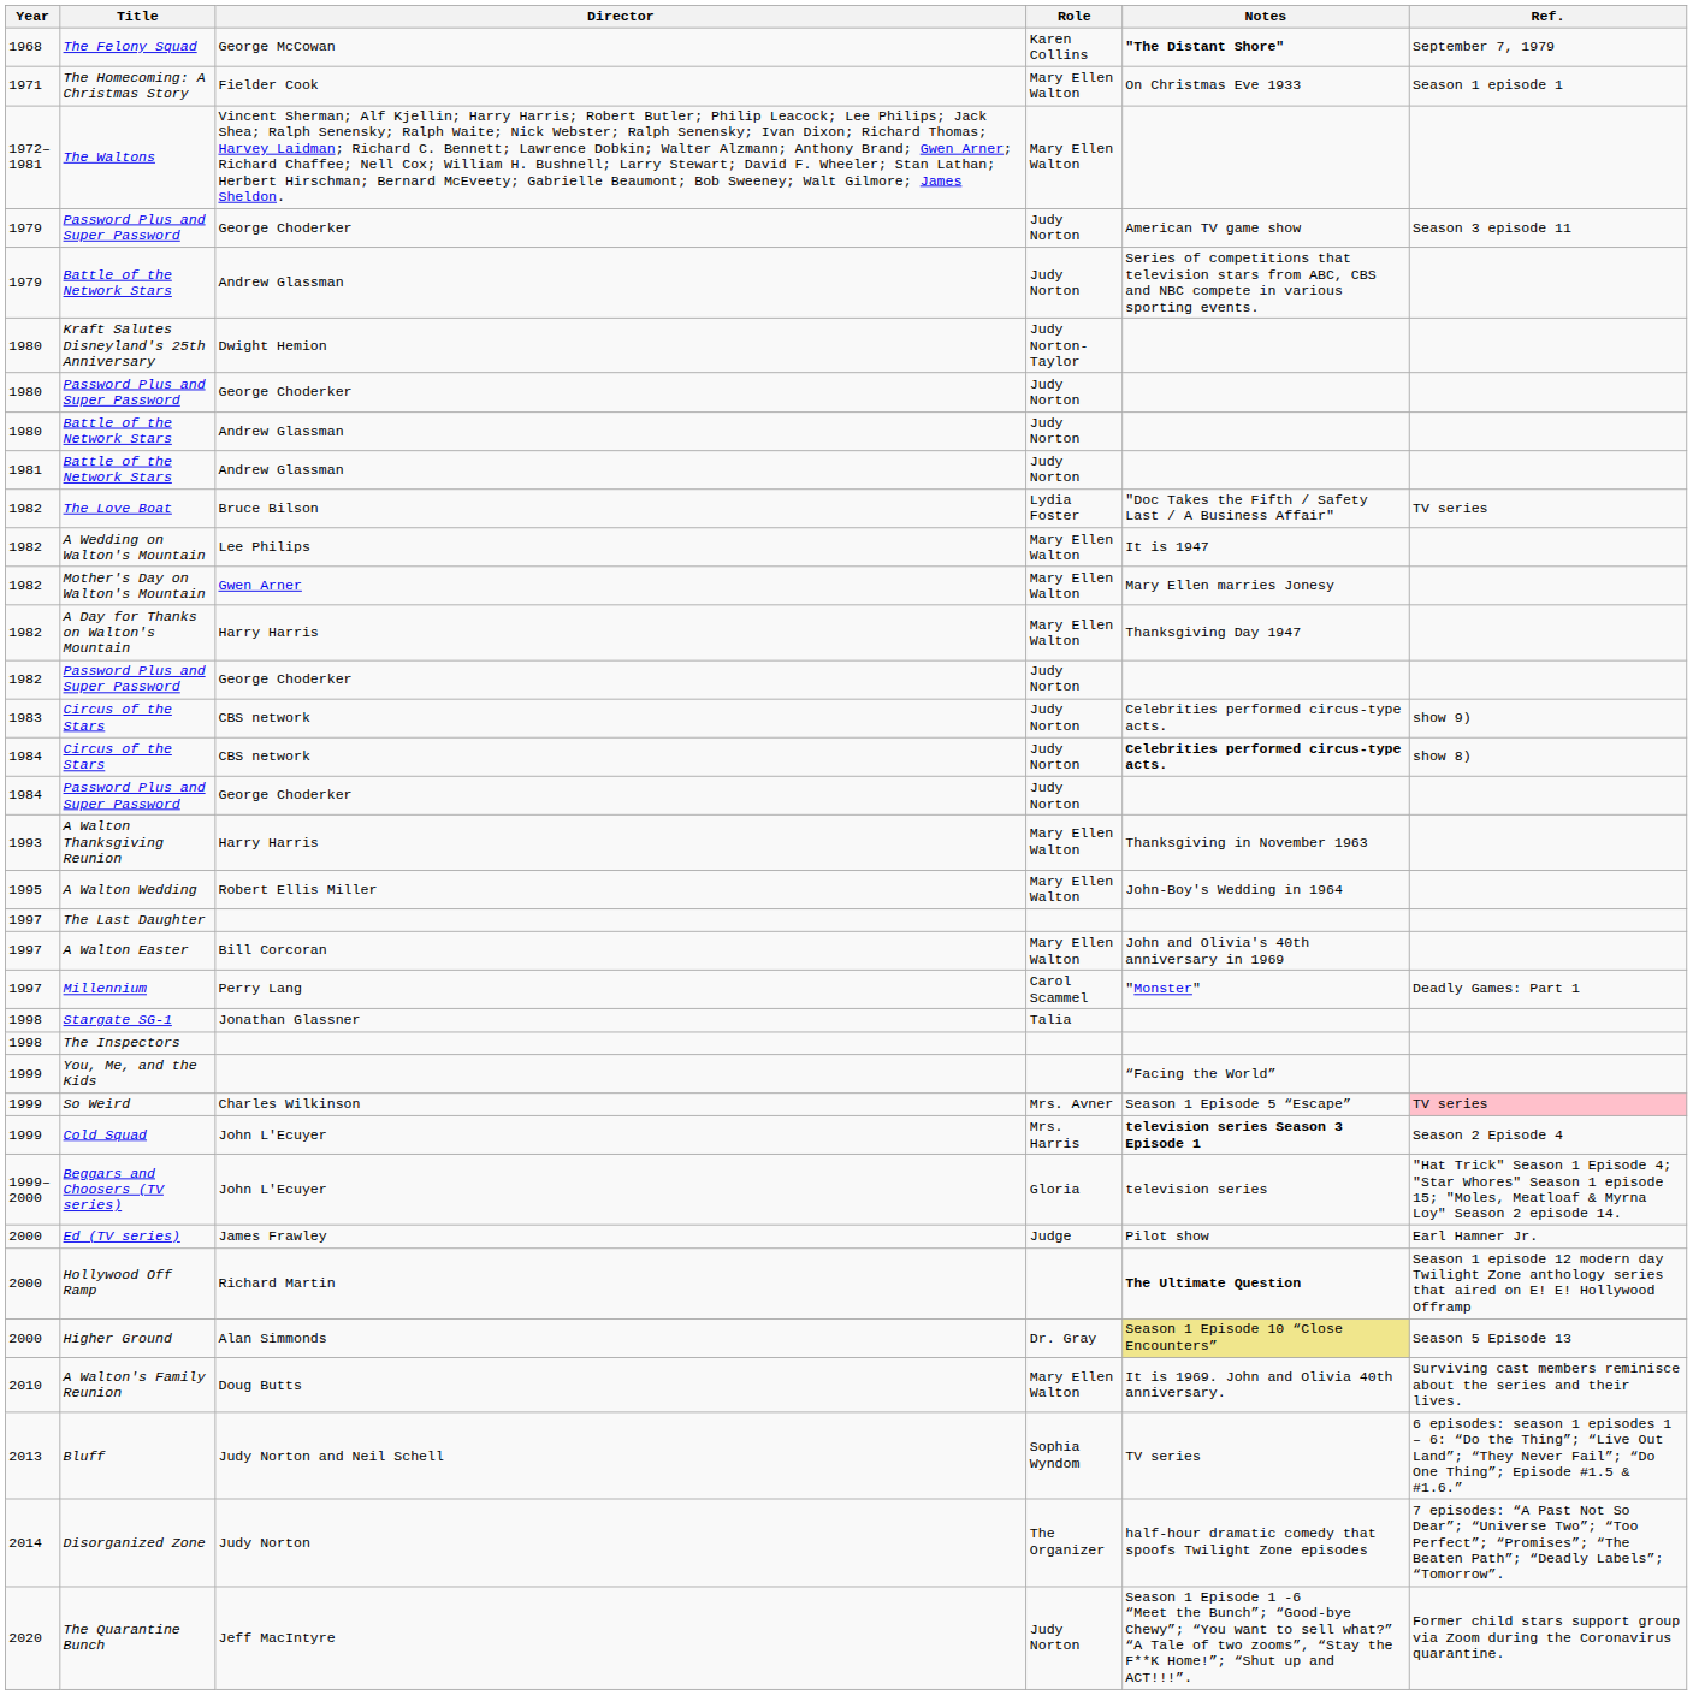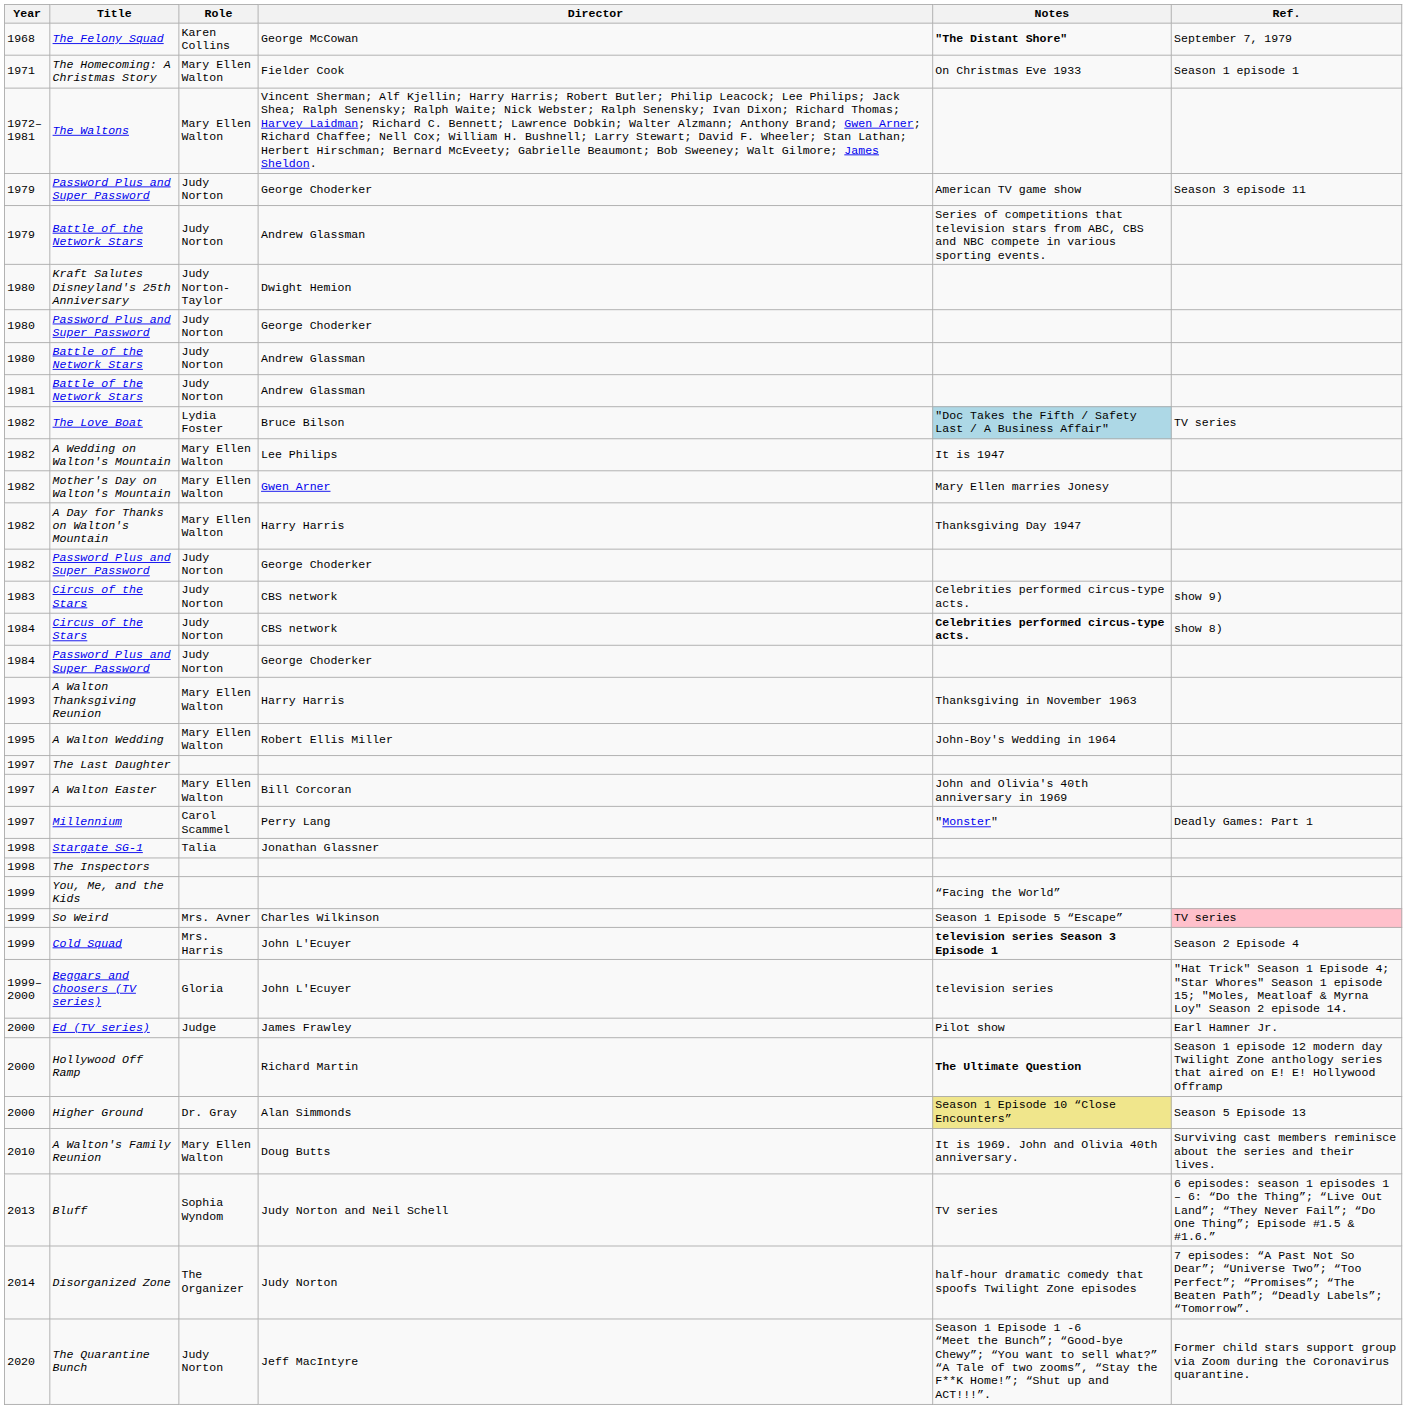 <table class="wikitable sortable">
 <tr>
 <th>Year</th>
 <th>Title</th>
+<th>Role</th>
 <th>Director</th>
-<th>Role</th>
 <th class="unsortable">Notes</th>
 <th class="unsortable">Ref.</th>
 </tr>
 <tr>
 <td>1968</td>
 <td><em><a href='#'>The Felony Squad</a></em></td>
+<td>Karen Collins</td>
 <td>George McCowan</td>
-<td>Karen Collins</td>
 <td><strong>"The Distant Shore"</strong></td>
 <td>September 7, 1979</td>
 </tr>
 <tr>
 <td>1971</td>
 <td><em>The Homecoming: A Christmas Story</em></td>
+<td>Mary Ellen Walton</td>
 <td>Fielder Cook</td>
-<td>Mary Ellen Walton</td>
 <td>On Christmas Eve 1933</td>
 <td>Season 1 episode 1</td>
 </tr>
 <tr>
 <td>1972–1981</td>
 <td><em><a href='#'>The Waltons</a></em></td>
+<td>Mary Ellen Walton</td>
 <td>Vincent Sherman; Alf Kjellin; Harry Harris; Robert Butler; Philip Leacock; Lee Philips; Jack Shea; Ralph Senensky; Ralph Waite; Nick Webster; Ralph Senensky; Ivan Dixon; Richard Thomas; <a href='#'>Harvey Laidman</a>; Richard C. Bennett; Lawrence Dobkin; Walter Alzmann; Anthony Brand; <a href='#'>Gwen Arner</a>; Richard Chaffee; Nell Cox; William H. Bushnell; Larry Stewart; David F. Wheeler; Stan Lathan; Herbert Hirschman; Bernard McEveety; Gabrielle Beaumont; Bob Sweeney; Walt Gilmore; <a href='#'>James Sheldon</a>.</td>
-<td>Mary Ellen Walton</td>
 <td></td>
 <td></td>
 </tr>
 <tr>
 <td>1979</td>
 <td><em><a href='#'>Password Plus and Super Password</a></em></td>
+<td>Judy Norton</td>
 <td>George Choderker</td>
-<td>Judy Norton</td>
 <td>American TV game show</td>
 <td>Season 3 episode 11</td>
 </tr>
 <tr>
 <td>1979</td>
 <td><em><a href='#'>Battle of the Network Stars</a></em></td>
+<td>Judy Norton</td>
 <td>Andrew Glassman</td>
-<td>Judy Norton</td>
 <td>Series of competitions that television stars from ABC, CBS and NBC compete in various sporting events.</td>
 <td></td>
 </tr>
 <tr>
 <td>1980</td>
 <td><em>Kraft Salutes Disneyland's 25th Anniversary</em></td>
+<td>Judy Norton-Taylor</td>
 <td>Dwight Hemion</td>
-<td>Judy Norton-Taylor</td>
 <td></td>
 <td></td>
 </tr>
 <tr>
 <td>1980</td>
 <td><em><a href='#'>Password Plus and Super Password</a></em></td>
+<td>Judy Norton</td>
 <td>George Choderker</td>
-<td>Judy Norton</td>
 <td></td>
 <td></td>
 </tr>
 <tr>
 <td>1980</td>
 <td><em><a href='#'>Battle of the Network Stars</a></em></td>
+<td>Judy Norton</td>
 <td>Andrew Glassman</td>
-<td>Judy Norton</td>
 <td></td>
 <td></td>
 </tr>
 <tr>
 <td>1981</td>
 <td><em><a href='#'>Battle of the Network Stars</a></em></td>
+<td>Judy Norton</td>
 <td>Andrew Glassman</td>
-<td>Judy Norton</td>
 <td></td>
 <td></td>
 </tr>
 <tr>
 <td>1982</td>
 <td><em><a href='#'>The Love Boat</a></em></td>
+<td>Lydia Foster</td>
 <td>Bruce Bilson</td>
-<td>Lydia Foster</td>
-<td>"Doc Takes the Fifth / Safety Last / A Business Affair"</td>
+<td style="background: lightblue;">"Doc Takes the Fifth / Safety Last / A Business Affair"</td>
 <td>TV series</td>
 </tr>
 <tr>
 <td>1982</td>
 <td><em>A Wedding on Walton's Mountain</em></td>
+<td>Mary Ellen Walton</td>
 <td>Lee Philips</td>
-<td>Mary Ellen Walton</td>
 <td>It is 1947</td>
 <td></td>
 </tr>
 <tr>
 <td>1982</td>
 <td><em>Mother's Day on Walton's Mountain</em></td>
+<td>Mary Ellen Walton</td>
 <td><a href='#'>Gwen Arner</a></td>
-<td>Mary Ellen Walton</td>
 <td>Mary Ellen marries Jonesy</td>
 <td></td>
 </tr>
 <tr>
 <td>1982</td>
 <td><em>A Day for Thanks on Walton's Mountain</em></td>
+<td>Mary Ellen Walton</td>
 <td>Harry Harris</td>
-<td>Mary Ellen Walton</td>
 <td>Thanksgiving Day 1947</td>
 <td></td>
 </tr>
 <tr>
 <td>1982</td>
 <td><em><a href='#'>Password Plus and Super Password</a></em></td>
+<td>Judy Norton</td>
 <td>George Choderker</td>
-<td>Judy Norton</td>
 <td></td>
 <td></td>
 </tr>
 <tr>
 <td>1983</td>
 <td><em><a href='#'>Circus of the Stars</a></em></td>
+<td>Judy Norton</td>
 <td>CBS network</td>
-<td>Judy Norton</td>
 <td>Celebrities performed circus-type acts.</td>
 <td>show 9)</td>
 </tr>
 <tr>
 <td>1984</td>
 <td><em><a href='#'>Circus of the Stars</a></em></td>
+<td>Judy Norton</td>
 <td>CBS network</td>
-<td>Judy Norton</td>
 <td><strong>Celebrities performed circus-type acts.</strong></td>
 <td>show 8)</td>
 </tr>
 <tr>
 <td>1984</td>
 <td><em><a href='#'>Password Plus and Super Password</a></em></td>
+<td>Judy Norton</td>
 <td>George Choderker</td>
-<td>Judy Norton</td>
 <td></td>
 <td></td>
 </tr>
 <tr>
 <td>1993</td>
 <td><em>A Walton Thanksgiving Reunion</em></td>
+<td>Mary Ellen Walton</td>
 <td>Harry Harris</td>
-<td>Mary Ellen Walton</td>
 <td>Thanksgiving in November 1963</td>
 <td></td>
 </tr>
 <tr>
 <td>1995</td>
 <td><em>A Walton Wedding</em></td>
+<td>Mary Ellen Walton</td>
 <td>Robert Ellis Miller</td>
-<td>Mary Ellen Walton</td>
 <td>John-Boy's Wedding in 1964</td>
 <td></td>
 </tr>
 <tr>
 <td>1997</td>
 <td><em>The Last Daughter</em></td>
 <td></td>
 <td></td>
 <td></td>
 <td></td>
 </tr>
 <tr>
 <td>1997</td>
 <td><em>A Walton Easter</em></td>
+<td>Mary Ellen Walton</td>
 <td>Bill Corcoran</td>
-<td>Mary Ellen Walton</td>
 <td>John and Olivia's 40th anniversary in 1969</td>
 <td></td>
 </tr>
 <tr>
 <td>1997</td>
 <td><em><a href='#'>Millennium</a></em></td>
+<td>Carol Scammel</td>
 <td>Perry Lang</td>
-<td>Carol Scammel</td>
 <td>"<a href='#'>Monster</a>"</td>
 <td>Deadly Games: Part 1</td>
 </tr>
 <tr>
 <td>1998</td>
 <td><em><a href='#'>Stargate SG-1</a></em></td>
+<td>Talia</td>
 <td>Jonathan Glassner</td>
-<td>Talia</td>
 <td></td>
 <td></td>
 </tr>
 <tr>
 <td>1998</td>
 <td><em>The Inspectors</em></td>
 <td></td>
 <td></td>
 <td></td>
 <td></td>
 </tr>
 <tr>
 <td>1999</td>
 <td><em>You, Me, and the Kids</em></td>
 <td></td>
 <td></td>
 <td>“Facing the World”</td>
 <td></td>
 </tr>
 <tr>
 <td>1999</td>
 <td><em>So Weird</em></td>
+<td>Mrs. Avner</td>
 <td>Charles Wilkinson</td>
-<td>Mrs. Avner</td>
 <td>Season 1 Episode 5 “Escape”</td>
 <td style="background: pink;">TV series</td>
 </tr>
 <tr>
 <td>1999</td>
 <td><em><a href='#'>Cold Squad</a></em></td>
+<td>Mrs. Harris</td>
 <td>John L'Ecuyer</td>
-<td>Mrs. Harris</td>
 <td><strong>television series Season 3 Episode 1</strong></td>
 <td>Season 2 Episode 4</td>
 </tr>
 <tr>
 <td>1999–2000</td>
 <td><em><a href='#'>Beggars and Choosers (TV series)</a></em></td>
+<td>Gloria</td>
 <td>John L'Ecuyer</td>
-<td>Gloria</td>
 <td>television series</td>
 <td>"Hat Trick" Season 1 Episode 4; "Star Whores" Season 1 episode 15; "Moles, Meatloaf & Myrna Loy" Season 2 episode 14.</td>
 </tr>
 <tr>
 <td>2000</td>
 <td><em><a href='#'>Ed (TV series)</a></em></td>
+<td>Judge</td>
 <td>James Frawley</td>
-<td>Judge</td>
 <td>Pilot show</td>
 <td>Earl Hamner Jr.</td>
 </tr>
 <tr>
 <td>2000</td>
 <td><em>Hollywood Off Ramp</em></td>
+<td></td>
 <td>Richard Martin</td>
-<td></td>
 <td><strong>The Ultimate Question</strong></td>
 <td>Season 1 episode 12 modern day Twilight Zone anthology series that aired on E! E! Hollywood Offramp</td>
 </tr>
 <tr>
 <td>2000</td>
 <td><em>Higher Ground</em></td>
+<td>Dr. Gray</td>
 <td>Alan Simmonds</td>
-<td>Dr. Gray</td>
 <td style="background: khaki;">Season 1 Episode 10 “Close Encounters”</td>
 <td>Season 5 Episode 13</td>
 </tr>
 <tr>
 <td>2010</td>
 <td><em>A Walton's Family Reunion</em></td>
+<td>Mary Ellen Walton</td>
 <td>Doug Butts</td>
-<td>Mary Ellen Walton</td>
 <td>It is 1969. John and Olivia 40th anniversary.</td>
 <td>Surviving cast members reminisce about the series and their lives.</td>
 </tr>
 <tr>
 <td>2013</td>
 <td><em>Bluff</em></td>
+<td>Sophia Wyndom</td>
 <td>Judy Norton and Neil Schell</td>
-<td>Sophia Wyndom</td>
 <td>TV series</td>
 <td>6 episodes: season 1 episodes 1 – 6: “Do the Thing”; “Live Out Land”; “They Never Fail”; “Do One Thing”; Episode #1.5 & #1.6.”</td>
 </tr>
 <tr>
 <td>2014</td>
 <td><em>Disorganized Zone</em></td>
+<td>The Organizer</td>
 <td>Judy Norton</td>
-<td>The Organizer</td>
 <td>half-hour dramatic comedy that spoofs Twilight Zone episodes</td>
 <td>7 episodes: “A Past Not So Dear”; “Universe Two”; “Too Perfect”; “Promises”; “The Beaten Path”; “Deadly Labels”; “Tomorrow”.</td>
 </tr>
 <tr>
 <td>2020</td>
 <td><em> The Quarantine Bunch</em></td>
+<td>Judy Norton</td>
 <td>Jeff MacIntyre</td>
-<td>Judy Norton</td>
 <td>Season 1 Episode 1 -6<br>“Meet the Bunch”; “Good-bye Chewy”; “You want to sell what?” “A Tale of two zooms”, “Stay the F**K Home!”; “Shut up and ACT!!!”.</td>
 <td>Former child stars support group via Zoom during the Coronavirus quarantine.</td>
 </tr>
 </table>
